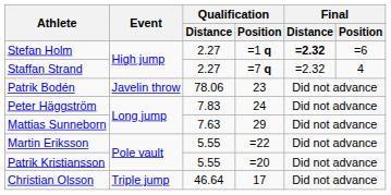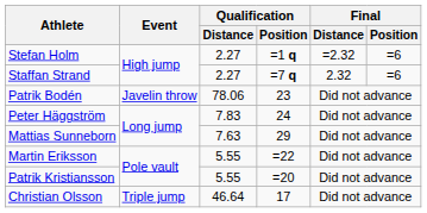 <table class=wikitable style="font-size:90%">
 <tr>
 <th rowspan="2">Athlete</th>
 <th rowspan="2">Event</th>
 <th colspan="2">Qualification</th>
 <th colspan="2">Final</th>
 </tr>
 <tr style="font-size:95%">
 <th>Distance</th>
 <th>Position</th>
 <th>Distance</th>
 <th>Position</th>
 </tr>
 <tr>
 <td align=left><a href='#'>Stefan Holm</a></td>
 <td align=left rowspan=2><a href='#'>High jump</a></td>
 <td align=center>2.27</td>
 <td align=center>=1 <strong>q</strong></td>
-<td align=center><strong>=2.32</strong></td>
+<td align=center>=2.32</td>
 <td align=center>=6</td>
 </tr>
 <tr>
 <td align=left><a href='#'>Staffan Strand</a></td>
 <td align=center>2.27</td>
 <td align=center>=7 <strong>q</strong></td>
-<td align=center>=2.32</td>
-<td align=center>4</td>
+<td align=center>2.32</td>
+<td align=center>=6</td>
 </tr>
 <tr>
 <td align=left><a href='#'>Patrik Bodén</a></td>
 <td align=left><a href='#'>Javelin throw</a></td>
 <td align=center>78.06</td>
 <td align=center>23</td>
 <td align=center colspan=2>Did not advance</td>
 </tr>
 <tr>
 <td align=left><a href='#'>Peter Häggström</a></td>
 <td align=left rowspan=2><a href='#'>Long jump</a></td>
 <td align=center>7.83</td>
 <td align=center>24</td>
 <td align=center colspan=2>Did not advance</td>
 </tr>
 <tr>
 <td align=left><a href='#'>Mattias Sunneborn</a></td>
 <td align=center>7.63</td>
 <td align=center>29</td>
 <td align=center colspan=2>Did not advance</td>
 </tr>
 <tr>
 <td align=left><a href='#'>Martin Eriksson</a></td>
 <td align=left rowspan=2><a href='#'>Pole vault</a></td>
 <td align=center>5.55</td>
 <td align=center>=22</td>
 <td align=center colspan=2>Did not advance</td>
 </tr>
 <tr>
 <td align=left><a href='#'>Patrik Kristiansson</a></td>
 <td align=center>5.55</td>
 <td align=center>=20</td>
 <td align=center colspan=2>Did not advance</td>
 </tr>
 <tr>
 <td align=left><a href='#'>Christian Olsson</a></td>
 <td align=left><a href='#'>Triple jump</a></td>
 <td align=center>46.64</td>
 <td align=center>17</td>
 <td align=center colspan=2>Did not advance</td>
 </tr>
 </table>
